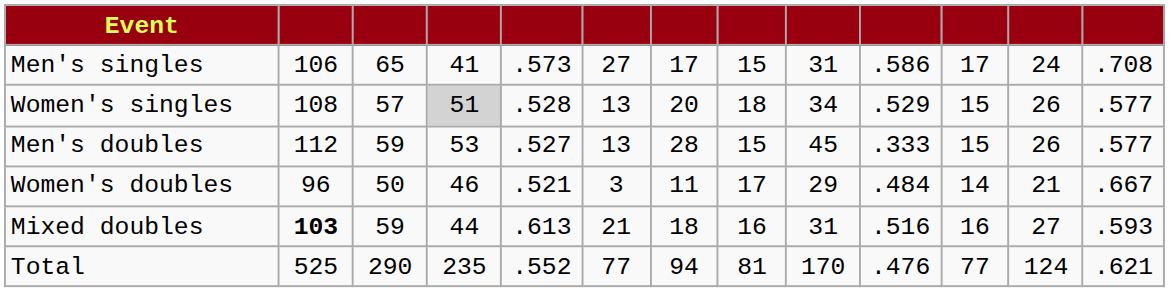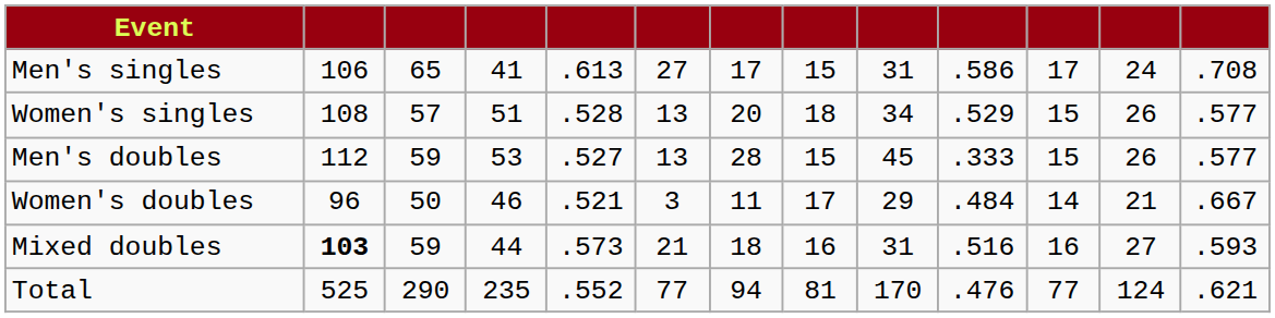 <table class="wikitable" style="text-align:center">
 <tr>
 <th style="background:#98000F; color:#DDFF55" width="200px">Event</th>
 <th style="background:#98000F; color:#DDFF55" width="40px"></th>
 <th style="background:#98000F; color:#DDFF55" width="40px"></th>
 <th style="background:#98000F; color:#DDFF55" width="40px"></th>
 <th style="background:#98000F; color:#DDFF55" width="40px"></th>
 <th style="background:#98000F; color:#DDFF55" width="40px"></th>
 <th style="background:#98000F; color:#DDFF55" width="40px"></th>
 <th style="background:#98000F; color:#DDFF55" width="40px"></th>
 <th style="background:#98000F; color:#DDFF55" width="40px"></th>
 <th style="background:#98000F; color:#DDFF55" width="40px"></th>
 <th style="background:#98000F; color:#DDFF55" width="40px"></th>
 <th style="background:#98000F; color:#DDFF55" width="40px"></th>
 <th style="background:#98000F; color:#DDFF55" width="40px"></th>
 </tr>
 <tr>
 <td style="text-align:left">Men's singles</td>
 <td>106</td>
 <td>65</td>
 <td>41</td>
-<td>.573</td>
+<td>.613</td>
 <td>27</td>
 <td>17</td>
 <td>15</td>
 <td>31</td>
 <td>.586</td>
 <td>17</td>
 <td>24</td>
 <td>.708</td>
 </tr>
 <tr>
 <td style="text-align:left">Women's singles</td>
 <td>108</td>
 <td>57</td>
-<td style="background: lightgrey;">51</td>
+<td>51</td>
 <td>.528</td>
 <td>13</td>
 <td>20</td>
 <td>18</td>
 <td>34</td>
 <td>.529</td>
 <td>15</td>
 <td>26</td>
 <td>.577</td>
 </tr>
 <tr>
 <td style="text-align:left">Men's doubles</td>
 <td>112</td>
 <td>59</td>
 <td>53</td>
 <td>.527</td>
 <td>13</td>
 <td>28</td>
 <td>15</td>
 <td>45</td>
 <td>.333</td>
 <td>15</td>
 <td>26</td>
 <td>.577</td>
 </tr>
 <tr>
 <td style="text-align:left">Women's doubles</td>
 <td>96</td>
 <td>50</td>
 <td>46</td>
 <td>.521</td>
 <td>3</td>
 <td>11</td>
 <td>17</td>
 <td>29</td>
 <td>.484</td>
 <td>14</td>
 <td>21</td>
 <td>.667</td>
 </tr>
 <tr>
 <td style="text-align:left">Mixed doubles</td>
 <td><strong>103</strong></td>
 <td>59</td>
 <td>44</td>
-<td>.613</td>
+<td>.573</td>
 <td>21</td>
 <td>18</td>
 <td>16</td>
 <td>31</td>
 <td>.516</td>
 <td>16</td>
 <td>27</td>
 <td>.593</td>
 </tr>
 <tr>
 <td style="text-align:left">Total</td>
 <td>525</td>
 <td>290</td>
 <td>235</td>
 <td>.552</td>
 <td>77</td>
 <td>94</td>
 <td>81</td>
 <td>170</td>
 <td>.476</td>
 <td>77</td>
 <td>124</td>
 <td>.621</td>
 </tr>
 </table>
